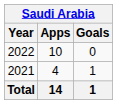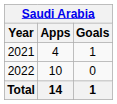 <table class="wikitable" style="text-align:center">
 <tr>
 <th colspan=3><a href='#'>Saudi Arabia</a></th>
 </tr>
 <tr>
 <th>Year</th>
 <th>Apps</th>
 <th>Goals</th>
 </tr>
 <tr>
+<td>2021</td>
+<td>4</td>
+<td>1</td>
+</tr>
+<tr>
 <td>2022</td>
 <td>10</td>
 <td>0</td>
-</tr>
-<tr>
-<td>2021</td>
-<td>4</td>
-<td>1</td>
 </tr>
 <tr>
 <th>Total</th>
 <th>14</th>
 <th>1</th>
 </tr>
 </table>
